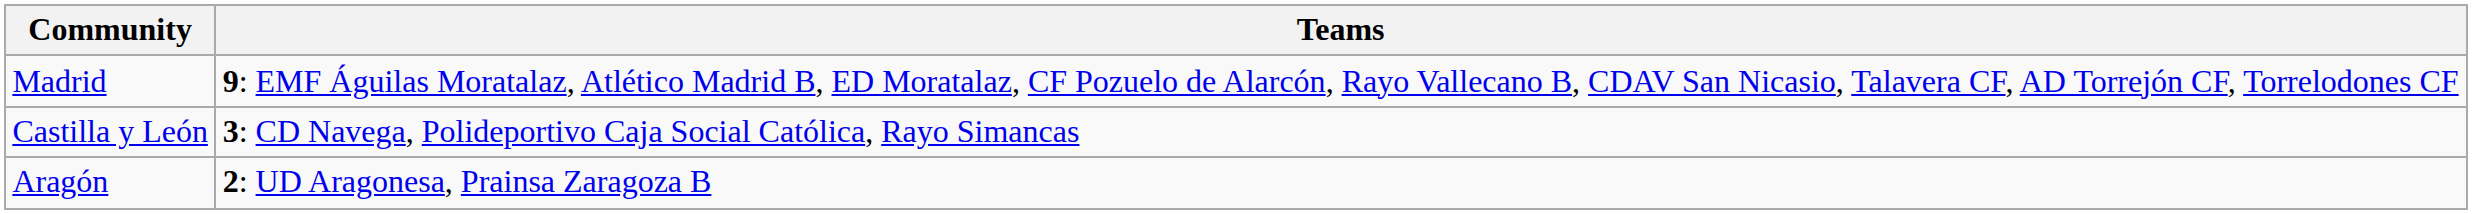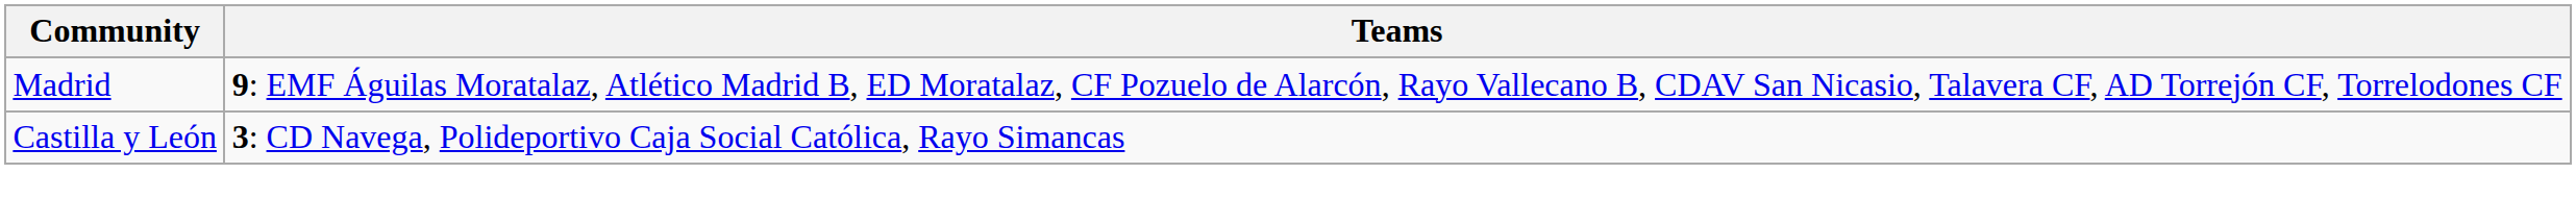 <table class="wikitable">
 <tr>
 <th>Community</th>
 <th>Teams</th>
 </tr>
 <tr>
 <td> <a href='#'>Madrid</a></td>
 <td><strong>9</strong>: <a href='#'>EMF Águilas Moratalaz</a>, <a href='#'>Atlético Madrid B</a>, <a href='#'>ED Moratalaz</a>, <a href='#'>CF Pozuelo de Alarcón</a>, <a href='#'>Rayo Vallecano B</a>, <a href='#'>CDAV San Nicasio</a>, <a href='#'>Talavera CF</a>, <a href='#'>AD Torrejón CF</a>, <a href='#'>Torrelodones CF</a></td>
 </tr>
 <tr>
 <td> <a href='#'>Castilla y León</a></td>
 <td><strong>3</strong>: <a href='#'>CD Navega</a>, <a href='#'>Polideportivo Caja Social Católica</a>, <a href='#'>Rayo Simancas</a></td>
 </tr>
-<tr>
-<td> <a href='#'>Aragón</a></td>
-<td><strong>2</strong>: <a href='#'>UD Aragonesa</a>, <a href='#'>Prainsa Zaragoza B</a></td>
-</tr>
 </table>
